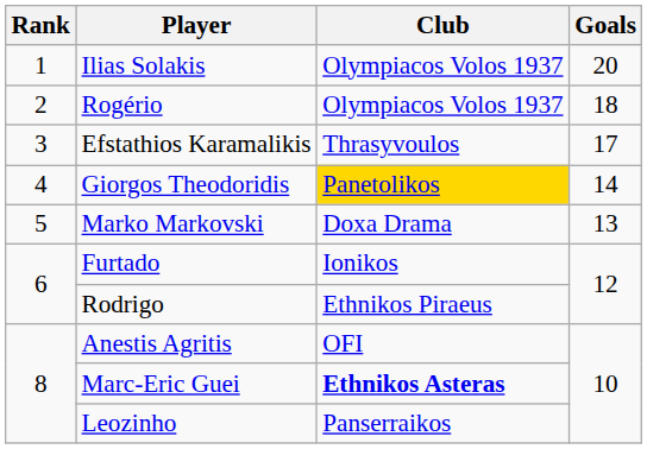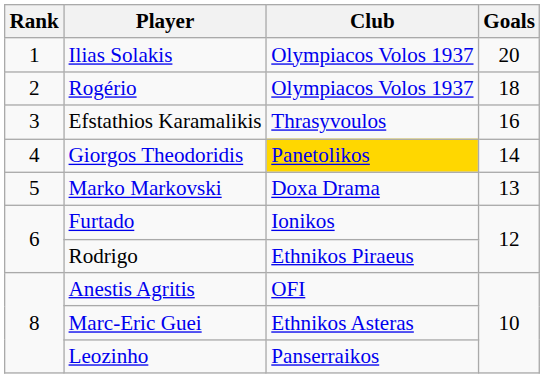 <table class="wikitable" style="text-align:center">
 <tr>
 <th>Rank</th>
 <th>Player</th>
 <th>Club</th>
 <th>Goals</th>
 </tr>
 <tr>
 <td>1</td>
 <td align="left"> <a href='#'>Ilias Solakis</a></td>
 <td align="left"><a href='#'>Olympiacos Volos 1937</a></td>
 <td>20</td>
 </tr>
 <tr>
 <td>2</td>
 <td align="left"> <a href='#'>Rogério</a></td>
 <td align="left"><a href='#'>Olympiacos Volos 1937</a></td>
 <td>18</td>
 </tr>
 <tr>
 <td>3</td>
 <td align="left"> Efstathios Karamalikis</td>
 <td align="left"><a href='#'>Thrasyvoulos</a></td>
-<td>17</td>
+<td>16</td>
 </tr>
 <tr>
 <td>4</td>
 <td align="left"> <a href='#'>Giorgos Theodoridis</a></td>
 <td align="left" style="background: gold;"><a href='#'>Panetolikos</a></td>
 <td>14</td>
 </tr>
 <tr>
 <td>5</td>
 <td align="left"> <a href='#'>Marko Markovski</a></td>
 <td align="left"><a href='#'>Doxa Drama</a></td>
 <td>13</td>
 </tr>
 <tr>
 <td rowspan="2">6</td>
 <td align="left"> <a href='#'>Furtado</a></td>
 <td align="left"><a href='#'>Ionikos</a></td>
 <td rowspan="2">12</td>
 </tr>
 <tr>
 <td align="left"> Rodrigo</td>
 <td align="left"><a href='#'>Ethnikos Piraeus</a></td>
 </tr>
 <tr>
 <td rowspan="3">8</td>
 <td align="left"> <a href='#'>Anestis Agritis</a></td>
 <td align="left"><a href='#'>OFI</a></td>
 <td rowspan="3">10</td>
 </tr>
 <tr>
 <td align="left"> <a href='#'>Marc-Eric Guei</a></td>
-<td align="left"><strong><a href='#'>Ethnikos Asteras</a></strong></td>
+<td align="left"><a href='#'>Ethnikos Asteras</a></td>
 </tr>
 <tr>
 <td align="left"> <a href='#'>Leozinho</a></td>
 <td align="left"><a href='#'>Panserraikos</a></td>
 </tr>
 </table>
